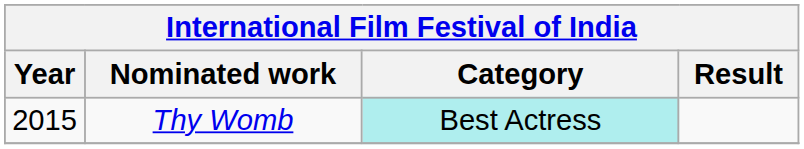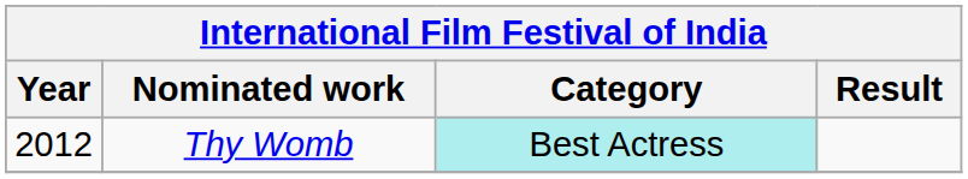 <table width="70%" class="wikitable sortable">
 <tr>
 <th colspan="4" align="center"><a href='#'>International Film Festival of India</a></th>
 </tr>
 <tr>
 <th width="10%">Year</th>
 <th width="35%">Nominated work</th>
 <th width="40%">Category</th>
 <th width="15%">Result</th>
 </tr>
 <tr>
-<td align="center">2015</td>
+<td align="center">2012</td>
 <td align="center"><em><a href='#'>Thy Womb</a></em></td>
 <td align="center" style="background: paleturquoise;">Best Actress</td>
 <td></td>
 </tr>
 <tr>
 </tr>
 </table>
